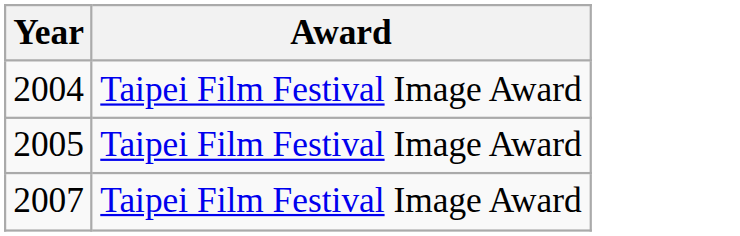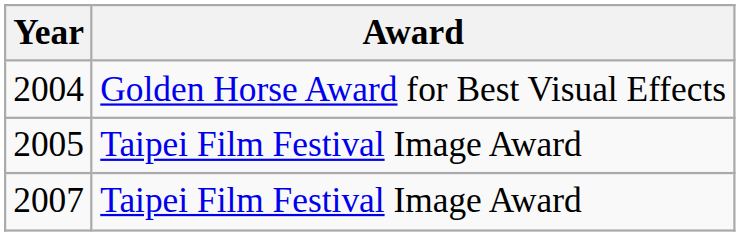 <table class="wikitable">
 <tr>
 <th>Year</th>
 <th>Award</th>
 </tr>
 <tr>
 <td>2004</td>
-<td><a href='#'>Taipei Film Festival</a> Image Award</td>
+<td><a href='#'>Golden Horse Award</a> for Best Visual Effects</td>
 </tr>
 <tr>
 <td>2005</td>
 <td><a href='#'>Taipei Film Festival</a> Image Award</td>
 </tr>
 <tr>
 <td>2007</td>
 <td><a href='#'>Taipei Film Festival</a> Image Award</td>
 </tr>
 </table>
